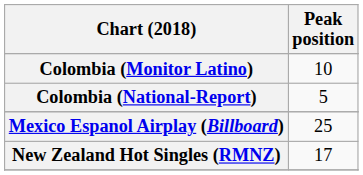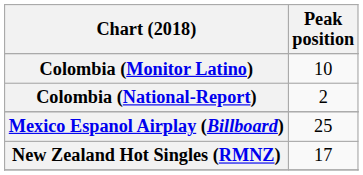 <table class="wikitable sortable plainrowheaders" style="text-align:center">
 <tr>
 <th scope="col">Chart (2018)</th>
 <th scope="col">Peak<br> position</th>
 </tr>
 <tr>
 </tr>
 <tr>
 </tr>
 <tr>
 </tr>
 <tr>
 <th scope="row">Colombia (<a href='#'>Monitor Latino</a>)</th>
 <td>10</td>
 </tr>
 <tr>
 <th scope="row">Colombia (<a href='#'>National-Report</a>)</th>
-<td>5</td>
+<td>2</td>
 </tr>
 <tr>
 </tr>
 <tr>
 </tr>
 <tr>
 </tr>
 <tr>
 </tr>
 <tr>
 </tr>
 <tr>
 <th scope="row"><a href='#'>Mexico Espanol Airplay</a> (<em><a href='#'>Billboard</a></em>)</th>
 <td>25</td>
 </tr>
 <tr>
 <th scope="row">New Zealand Hot Singles (<a href='#'>RMNZ</a>)</th>
 <td>17</td>
 </tr>
 <tr>
 </tr>
 <tr>
 </tr>
 <tr>
 </tr>
 <tr>
 </tr>
 <tr>
 </tr>
 <tr>
 </tr>
 <tr>
 </tr>
 <tr>
 </tr>
 <tr>
 </tr>
 <tr>
 </tr>
 </table>
